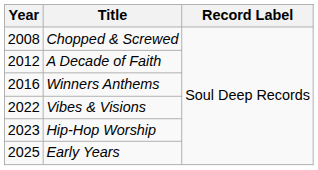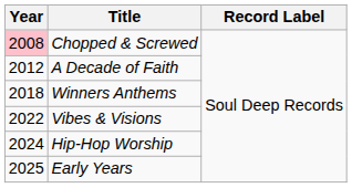 <table class="wikitable">
 <tr>
 <th>Year</th>
 <th>Title</th>
 <th>Record Label</th>
 </tr>
 <tr>
-<td>2008</td>
+<td style="background: pink;">2008</td>
 <td><em>Chopped & Screwed</em></td>
 <td rowspan="6">Soul Deep Records</td>
 </tr>
 <tr>
 <td>2012</td>
 <td><em>A Decade of Faith</em></td>
 </tr>
 <tr>
-<td>2016</td>
+<td>2018</td>
 <td><em>Winners Anthems</em></td>
 </tr>
 <tr>
 <td>2022</td>
 <td><em>Vibes & Visions</em></td>
 </tr>
 <tr>
-<td>2023</td>
+<td>2024</td>
 <td><em>Hip-Hop Worship</em></td>
 </tr>
 <tr>
 <td>2025</td>
 <td><em>Early Years</em></td>
 </tr>
 </table>
